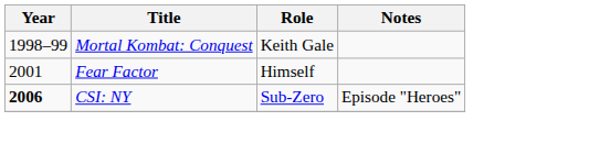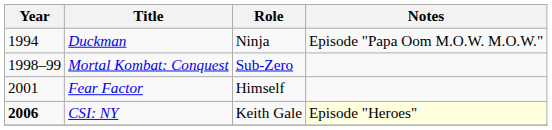 <table class="wikitable">
 <tr>
 <th>Year</th>
 <th>Title</th>
 <th>Role</th>
 <th>Notes</th>
 </tr>
 <tr>
+<td>1994</td>
+<td><em><a href='#'>Duckman</a></em></td>
+<td>Ninja</td>
+<td>Episode "Papa Oom M.O.W. M.O.W."</td>
+</tr>
+<tr>
 <td>1998–99</td>
 <td><em><a href='#'>Mortal Kombat: Conquest</a></em></td>
-<td>Keith Gale</td>
+<td><a href='#'>Sub-Zero</a></td>
 <td></td>
 </tr>
 <tr>
 <td>2001</td>
 <td><em><a href='#'>Fear Factor</a></em></td>
 <td>Himself</td>
 <td></td>
 </tr>
 <tr>
 <td><strong>2006</strong></td>
 <td><em><a href='#'>CSI: NY</a></em></td>
-<td><a href='#'>Sub-Zero</a></td>
-<td>Episode "Heroes"</td>
+<td>Keith Gale</td>
+<td style="background: lightyellow;">Episode "Heroes"</td>
 </tr>
 <tr>
 </tr>
 </table>
